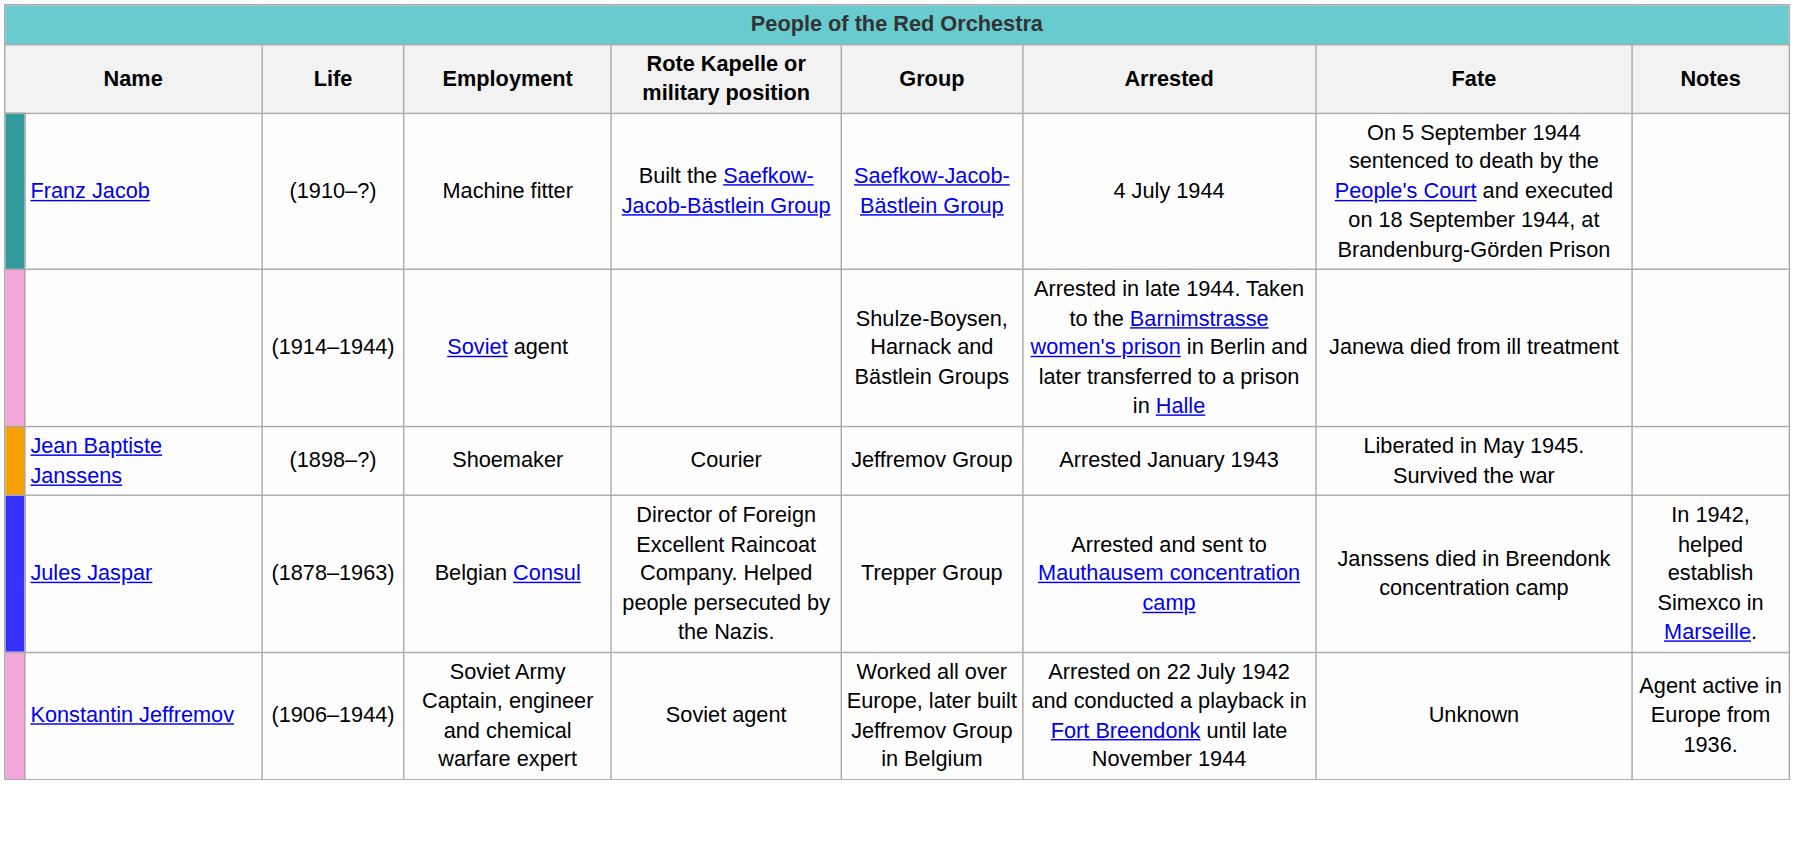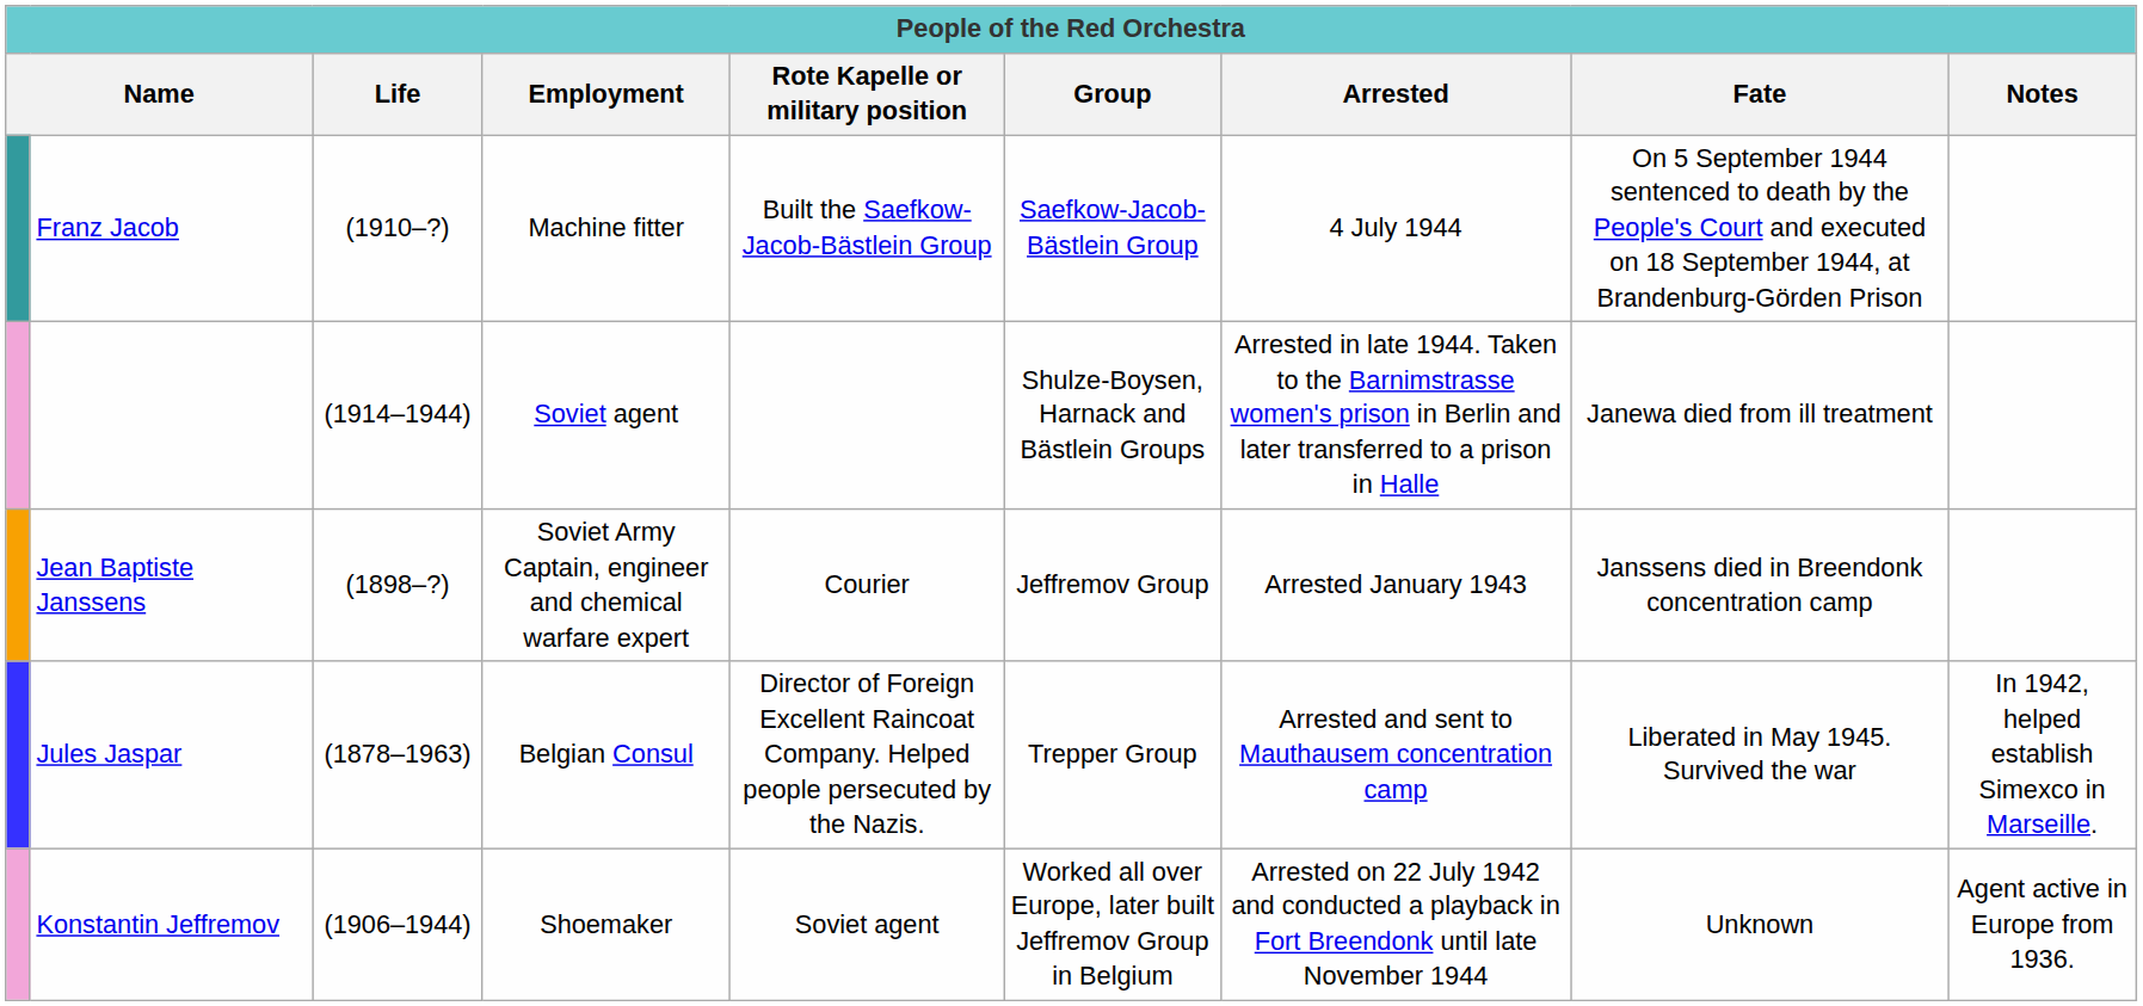 <table class="wikitable sortable" style="table-layout:fixed;background-color:#FEFEFE;font-size:95%;padding:0.30em;line-height:1.35em;">
 <tr>
 <th colspan="9" style="text-align: center; background-color:#68cbd0; color:#333333;">People of the Red Orchestra</th>
 </tr>
 <tr>
 <th scope="col"  colspan="2" width=14.4%>Name</th>
 <th scope="col"  width=8%>Life</th>
 <th scope="col">Employment</th>
 <th scope="col">Rote Kapelle or military position</th>
 <th scope="col">Group</th>
 <th scope="col">Arrested</th>
 <th scope="col">Fate</th>
 <th scope="col">Notes</th>
 </tr>
 <tr>
 <td style="background-color:#329a9d;width:0.5em"></td>
 <td><a href='#'>Franz Jacob</a></td>
 <td style="text-align: center;">(1910–?)</td>
 <td style="text-align: center;">Machine fitter</td>
 <td style="text-align: center;">Built the <a href='#'>Saefkow-Jacob-Bästlein Group</a></td>
 <td style="text-align: center;"><a href='#'>Saefkow-Jacob-Bästlein Group</a></td>
 <td style="text-align: center;">4 July 1944</td>
 <td style="text-align: center;">On 5 September 1944 sentenced to death by the <a href='#'>People's Court</a> and executed on 18 September 1944, at Brandenburg-Görden Prison</td>
 <td style="text-align: center;"></td>
 </tr>
 <tr>
 <td style="background-color:#f2a6d9;width:0.5em"></td>
 <td></td>
 <td style="text-align: center;">(1914–1944)</td>
 <td style="text-align: center;"><a href='#'>Soviet</a> agent</td>
 <td style="text-align: center;"></td>
 <td style="text-align: center;">Shulze-Boysen, Harnack and Bästlein Groups</td>
 <td style="text-align: center;">Arrested in late 1944. Taken to the <a href='#'>Barnimstrasse women's prison</a> in Berlin and later transferred to a prison in <a href='#'>Halle</a></td>
 <td style="text-align: center;">Janewa died from ill treatment</td>
 <td style="text-align: center;"></td>
 </tr>
 <tr>
 <td style="background-color:#f8a102;width:0.5em"></td>
 <td><a href='#'>Jean Baptiste Janssens</a></td>
 <td style="text-align: center;">(1898–?)</td>
-<td style="text-align: center;">Shoemaker</td>
+<td style="text-align: center;">Soviet Army Captain, engineer and chemical warfare expert</td>
 <td style="text-align: center;">Courier</td>
 <td style="text-align: center;">Jeffremov Group</td>
 <td style="text-align: center;">Arrested January 1943</td>
-<td style="text-align: center;">Liberated in May 1945. Survived the war</td>
+<td style="text-align: center;">Janssens died in Breendonk concentration camp</td>
 <td style="text-align: center;"></td>
 </tr>
 <tr>
 <th style="background-color:#3531ff;width:0.5em"></th>
 <td><a href='#'>Jules Jaspar</a></td>
 <td style="text-align: center;">(1878–1963)</td>
 <td style="text-align: center;">Belgian <a href='#'>Consul</a></td>
 <td style="text-align: center;">Director of Foreign Excellent Raincoat Company. Helped people persecuted by the Nazis.</td>
 <td style="text-align: center;">Trepper Group</td>
 <td style="text-align: center;">Arrested and sent to <a href='#'>Mauthausem concentration camp</a></td>
-<td style="text-align: center;">Janssens died in Breendonk concentration camp</td>
+<td style="text-align: center;">Liberated in May 1945. Survived the war</td>
 <td style="text-align: center;">In 1942, helped establish Simexco in <a href='#'>Marseille</a>.</td>
 </tr>
 <tr>
 <td style="background-color:#f2a6d9;width:0.5em"></td>
 <td><a href='#'>Konstantin Jeffremov</a></td>
 <td style="text-align: center;">(1906–1944)</td>
-<td style="text-align: center;">Soviet Army Captain, engineer and chemical warfare expert</td>
+<td style="text-align: center;">Shoemaker</td>
 <td style="text-align: center;">Soviet agent</td>
 <td style="text-align: center;">Worked all over Europe, later built Jeffremov Group in Belgium</td>
 <td style="text-align: center;">Arrested on 22 July 1942 and conducted a playback in <a href='#'>Fort Breendonk</a> until late November 1944</td>
 <td style="text-align: center;">Unknown</td>
 <td style="text-align: center;">Agent active in Europe from 1936.</td>
 </tr>
 </table>
